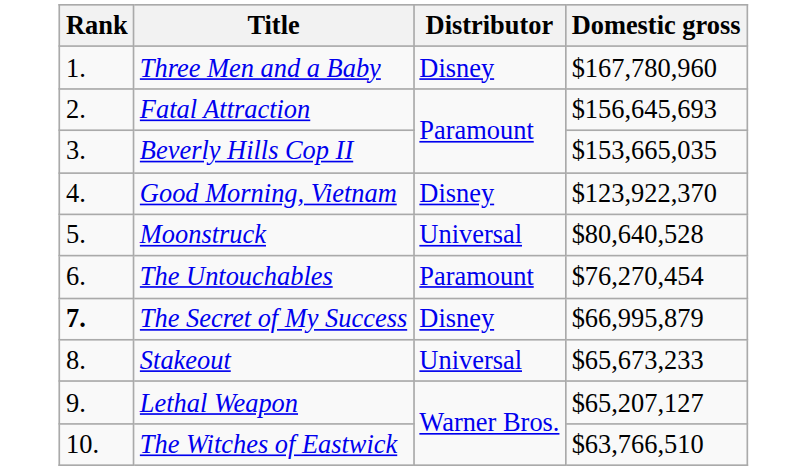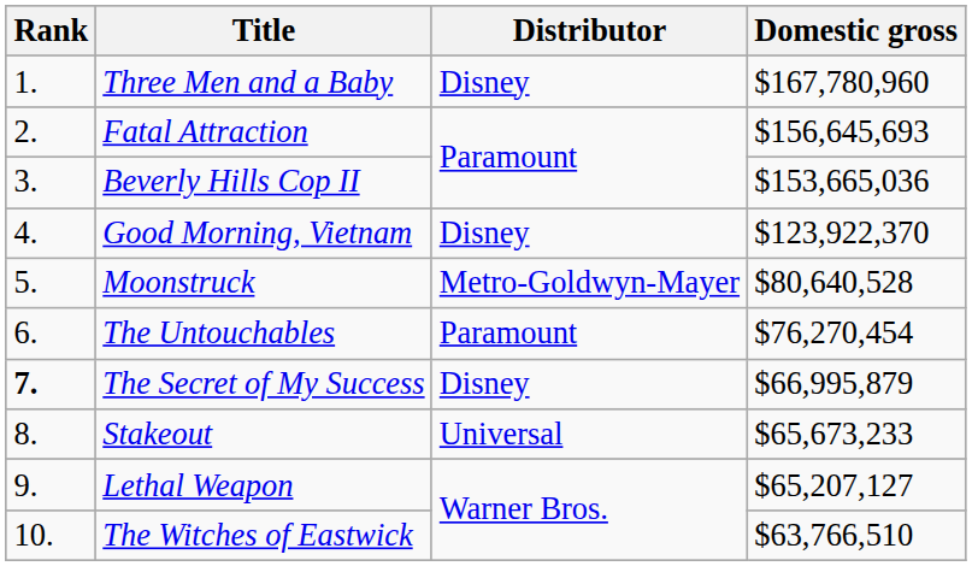 <table class="wikitable sortable" style="margin:auto; margin:auto;">
 <tr>
 <th>Rank</th>
 <th>Title</th>
 <th>Distributor</th>
 <th>Domestic gross</th>
 </tr>
 <tr>
 <td>1.</td>
 <td><em><a href='#'>Three Men and a Baby</a></em></td>
 <td><a href='#'>Disney</a></td>
 <td>$167,780,960</td>
 </tr>
 <tr>
 <td>2.</td>
 <td><em><a href='#'>Fatal Attraction</a></em></td>
 <td rowspan="2"><a href='#'>Paramount</a></td>
 <td>$156,645,693</td>
 </tr>
 <tr>
 <td>3.</td>
 <td><em><a href='#'>Beverly Hills Cop II</a></em></td>
-<td>$153,665,035</td>
+<td>$153,665,036</td>
 </tr>
 <tr>
 <td>4.</td>
 <td><em><a href='#'>Good Morning, Vietnam</a></em></td>
 <td><a href='#'>Disney</a></td>
 <td>$123,922,370</td>
 </tr>
 <tr>
 <td>5.</td>
 <td><em><a href='#'>Moonstruck</a></em></td>
-<td><a href='#'>Universal</a></td>
+<td><a href='#'>Metro-Goldwyn-Mayer</a></td>
 <td>$80,640,528</td>
 </tr>
 <tr>
 <td>6.</td>
 <td><em><a href='#'>The Untouchables</a></em></td>
 <td><a href='#'>Paramount</a></td>
 <td>$76,270,454</td>
 </tr>
 <tr>
 <td><strong>7.</strong></td>
 <td><em><a href='#'>The Secret of My Success</a></em></td>
 <td><a href='#'>Disney</a></td>
 <td>$66,995,879</td>
 </tr>
 <tr>
 <td>8.</td>
 <td><em><a href='#'>Stakeout</a></em></td>
 <td><a href='#'>Universal</a></td>
 <td>$65,673,233</td>
 </tr>
 <tr>
 <td>9.</td>
 <td><em><a href='#'>Lethal Weapon</a></em></td>
 <td rowspan="2"><a href='#'>Warner Bros.</a></td>
 <td>$65,207,127</td>
 </tr>
 <tr>
 <td>10.</td>
 <td><em><a href='#'>The Witches of Eastwick</a></em></td>
 <td>$63,766,510</td>
 </tr>
 </table>
